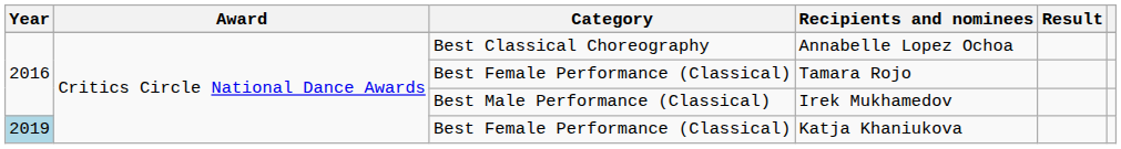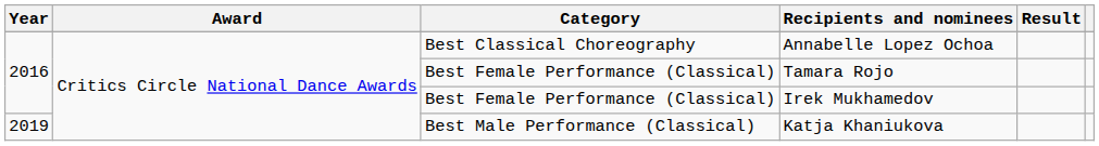 <table class="wikitable">
 <tr>
 <th>Year</th>
 <th>Award</th>
 <th>Category</th>
 <th>Recipients and nominees</th>
 <th>Result</th>
 <th></th>
 </tr>
 <tr>
 </tr>
 <tr>
 <td rowspan="3">2016</td>
 <td rowspan="4">Critics Circle <a href='#'>National Dance Awards</a></td>
 <td>Best Classical Choreography</td>
 <td>Annabelle Lopez Ochoa</td>
 <td></td>
 <td></td>
 </tr>
 <tr>
 <td>Best Female Performance (Classical)</td>
 <td>Tamara Rojo</td>
 <td></td>
 <td></td>
 </tr>
 <tr>
-<td>Best Male Performance (Classical)</td>
+<td>Best Female Performance (Classical)</td>
 <td>Irek Mukhamedov</td>
 <td></td>
 <td></td>
 </tr>
 <tr>
-<td style="background: lightblue;">2019</td>
-<td>Best Female Performance (Classical)</td>
+<td>2019</td>
+<td>Best Male Performance (Classical)</td>
 <td>Katja Khaniukova</td>
 <td></td>
 <td></td>
 </tr>
 </table>
